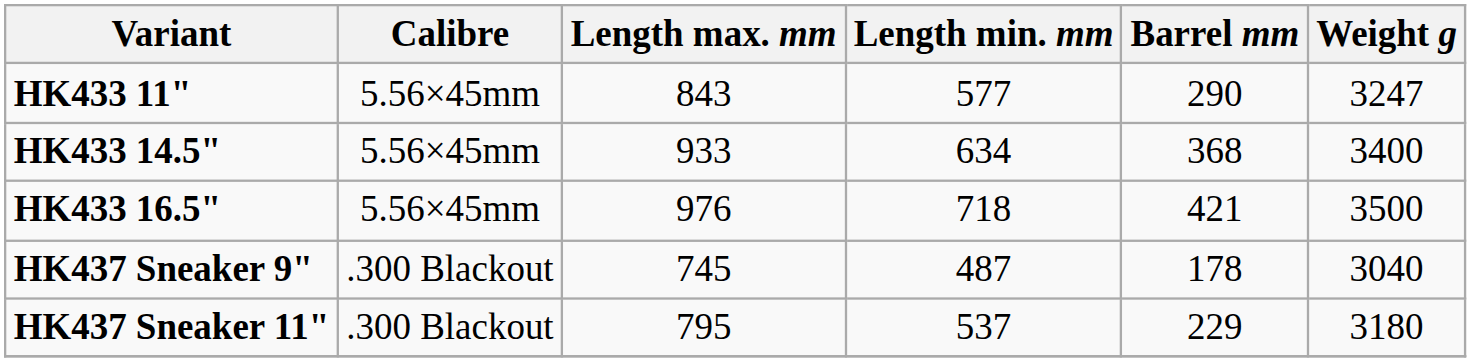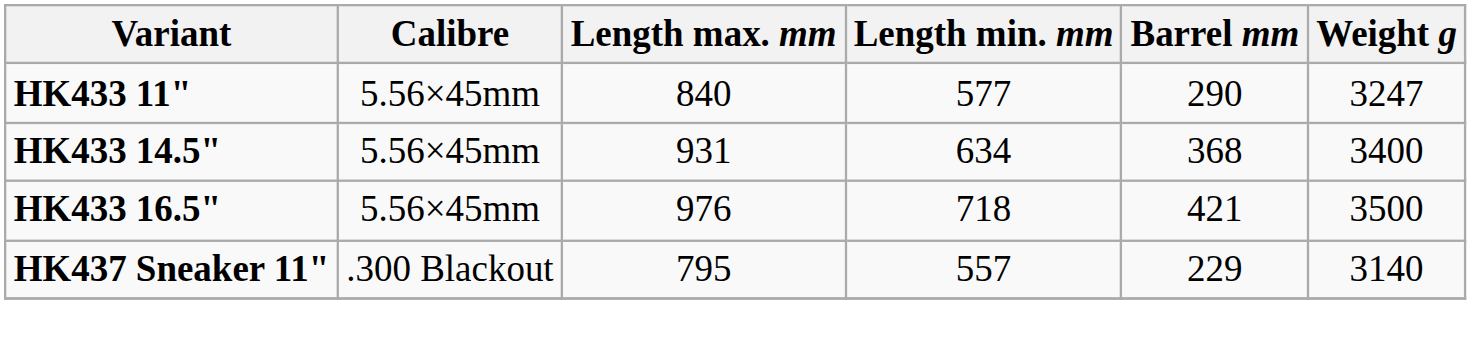 <table class="wikitable" style="text-align:center;">
 <tr>
 <th>Variant</th>
 <th>Calibre</th>
 <th>Length max. <em>mm</em></th>
 <th>Length min. <em>mm</em></th>
 <th>Barrel <em>mm</em></th>
 <th>Weight <em>g</em></th>
 </tr>
 <tr>
 <td style="text-align:left;"><strong>HK433 11"</strong></td>
 <td>5.56×45mm</td>
-<td>843</td>
+<td>840</td>
 <td>577</td>
 <td>290</td>
 <td>3247</td>
 </tr>
 <tr>
 <td style="text-align:left;"><strong>HK433 14.5"</strong></td>
 <td>5.56×45mm</td>
-<td>933</td>
+<td>931</td>
 <td>634</td>
 <td>368</td>
 <td>3400</td>
 </tr>
 <tr>
 <td style="text-align:left;"><strong>HK433 16.5"</strong></td>
 <td>5.56×45mm</td>
 <td>976</td>
 <td>718</td>
 <td>421</td>
 <td>3500</td>
 </tr>
 <tr>
-<td style="text-align:left;"><strong>HK437 Sneaker 9"</strong></td>
-<td>.300 Blackout</td>
-<td>745</td>
-<td>487</td>
-<td>178</td>
-<td>3040</td>
-</tr>
-<tr>
 <td style="text-align:left;"><strong>HK437 Sneaker 11"</strong></td>
 <td>.300 Blackout</td>
 <td>795</td>
-<td>537</td>
+<td>557</td>
 <td>229</td>
-<td>3180</td>
+<td>3140</td>
 </tr>
 <tr>
 </tr>
 </table>
